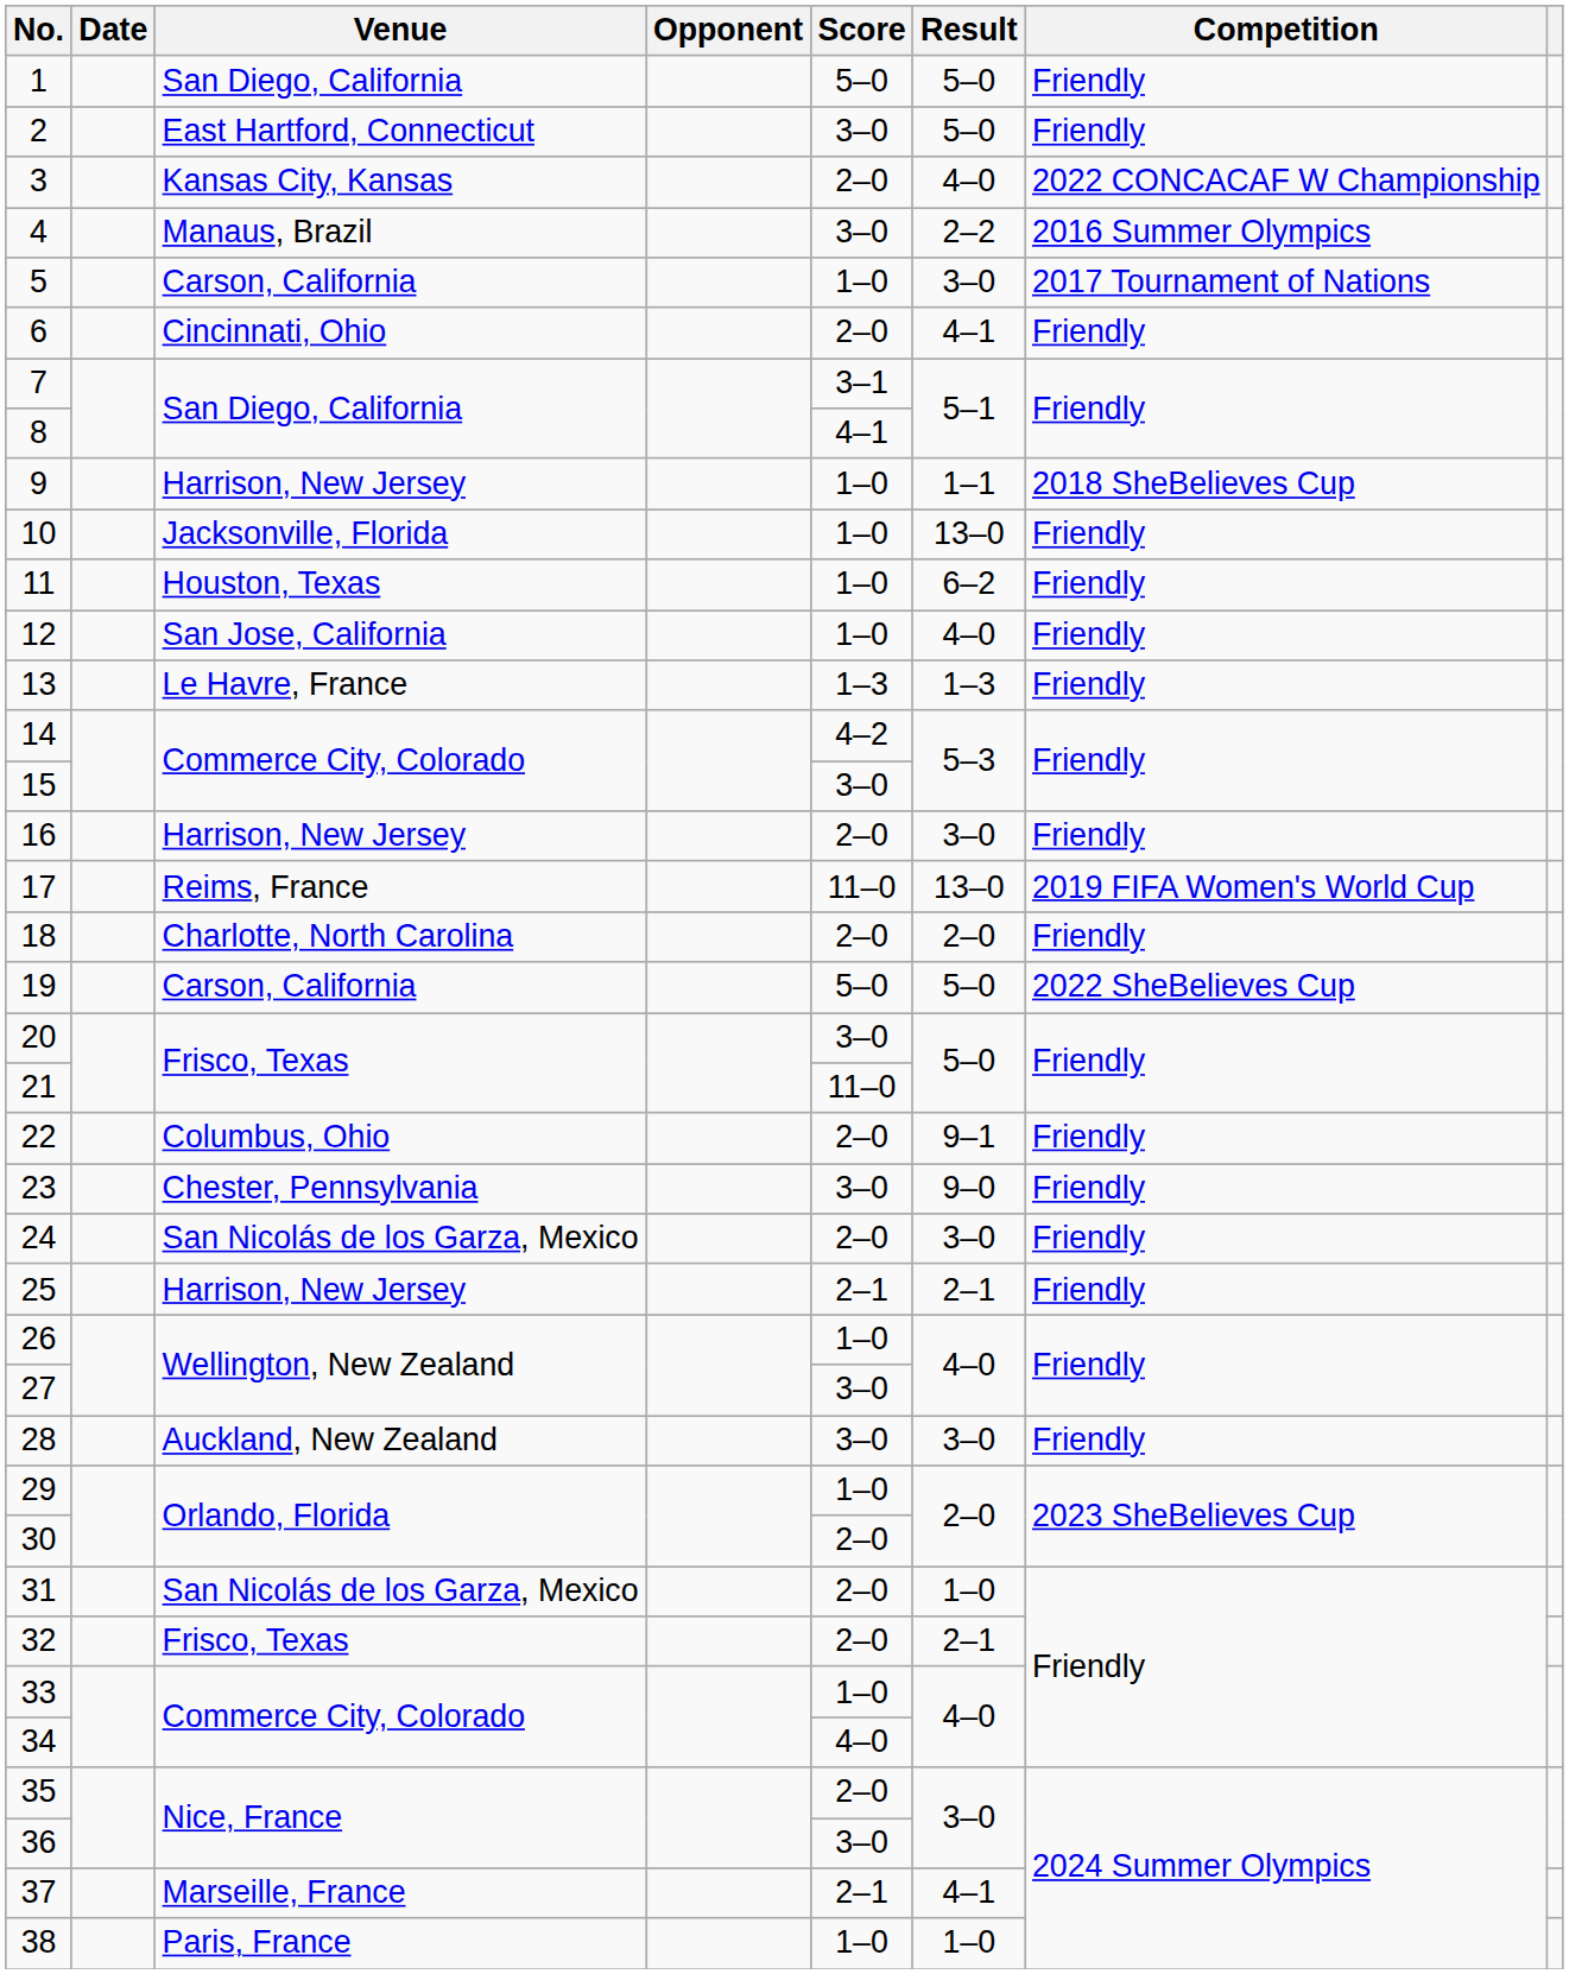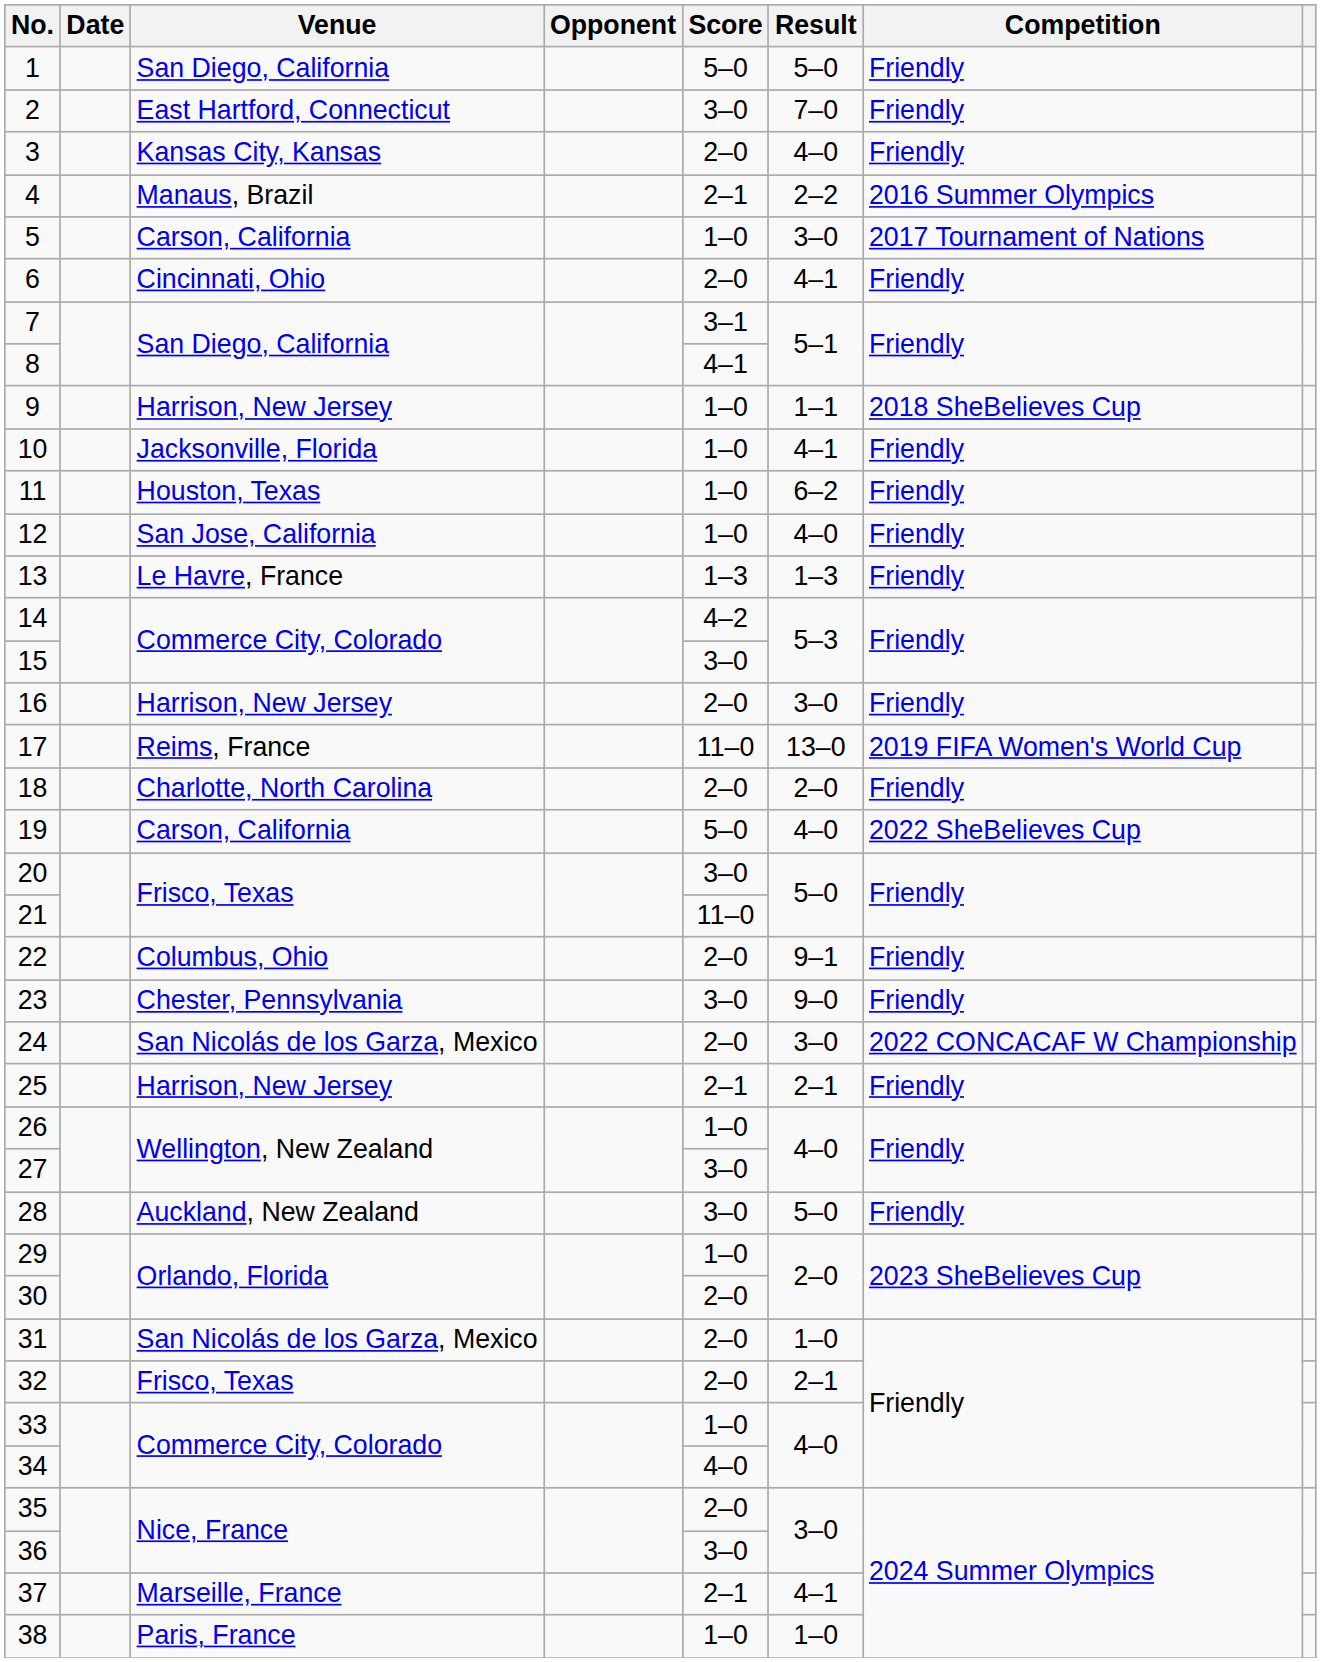 <table class="wikitable sortable">
 <tr>
 <th scope="col">No.</th>
 <th scope="col">Date</th>
 <th scope="col">Venue</th>
 <th scope="col">Opponent</th>
 <th scope="col">Score</th>
 <th scope="col">Result</th>
 <th scope="col">Competition</th>
 <th scope="col" class="unsortable"></th>
 </tr>
 <tr>
 <td style="text-align:center">1</td>
 <td></td>
 <td><a href='#'>San Diego, California</a></td>
 <td></td>
 <td style="text-align:center">5–0</td>
 <td style="text-align:center">5–0</td>
 <td><a href='#'>Friendly</a></td>
 <td></td>
 </tr>
 <tr>
 <td style="text-align:center">2</td>
 <td></td>
 <td><a href='#'>East Hartford, Connecticut</a></td>
 <td></td>
 <td style="text-align:center">3–0</td>
-<td style="text-align:center">5–0</td>
+<td style="text-align:center">7–0</td>
 <td><a href='#'>Friendly</a></td>
 <td></td>
 </tr>
 <tr>
 <td style="text-align:center">3</td>
 <td></td>
 <td><a href='#'>Kansas City, Kansas</a></td>
 <td></td>
 <td style="text-align:center">2–0</td>
 <td style="text-align:center">4–0</td>
-<td><a href='#'>2022 CONCACAF W Championship</a></td>
+<td><a href='#'>Friendly</a></td>
 <td></td>
 </tr>
 <tr>
 <td style="text-align:center">4</td>
 <td></td>
 <td><a href='#'>Manaus</a>, Brazil</td>
 <td></td>
-<td style="text-align:center">3–0</td>
+<td style="text-align:center">2–1</td>
 <td style="text-align:center">2–2</td>
 <td><a href='#'>2016 Summer Olympics</a></td>
 <td></td>
 </tr>
 <tr>
 <td style="text-align:center">5</td>
 <td></td>
 <td><a href='#'>Carson, California</a></td>
 <td></td>
 <td style="text-align:center">1–0</td>
 <td style="text-align:center">3–0</td>
 <td><a href='#'>2017 Tournament of Nations</a></td>
 <td></td>
 </tr>
 <tr>
 <td style="text-align:center">6</td>
 <td></td>
 <td><a href='#'>Cincinnati, Ohio</a></td>
 <td></td>
 <td style="text-align:center">2–0</td>
 <td style="text-align:center">4–1</td>
 <td><a href='#'>Friendly</a></td>
 <td></td>
 </tr>
 <tr>
 <td style="text-align:center">7</td>
 <td rowspan="2"></td>
 <td rowspan="2"><a href='#'>San Diego, California</a></td>
 <td rowspan="2"></td>
 <td style="text-align:center">3–1</td>
 <td rowspan="2" style="text-align:center">5–1</td>
 <td rowspan="2"><a href='#'>Friendly</a></td>
 <td rowspan="2"></td>
 </tr>
 <tr>
 <td style="text-align:center">8</td>
 <td style="text-align:center">4–1</td>
 </tr>
 <tr>
 <td style="text-align:center">9</td>
 <td></td>
 <td><a href='#'>Harrison, New Jersey</a></td>
 <td></td>
 <td style="text-align:center">1–0</td>
 <td style="text-align:center">1–1</td>
 <td><a href='#'>2018 SheBelieves Cup</a></td>
 <td></td>
 </tr>
 <tr>
 <td style="text-align:center">10</td>
 <td></td>
 <td><a href='#'>Jacksonville, Florida</a></td>
 <td></td>
 <td style="text-align:center">1–0</td>
-<td style="text-align:center">13–0</td>
+<td style="text-align:center">4–1</td>
 <td><a href='#'>Friendly</a></td>
 <td></td>
 </tr>
 <tr>
 <td style="text-align:center">11</td>
 <td></td>
 <td><a href='#'>Houston, Texas</a></td>
 <td></td>
 <td style="text-align:center">1–0</td>
 <td style="text-align:center">6–2</td>
 <td><a href='#'>Friendly</a></td>
 <td></td>
 </tr>
 <tr>
 <td style="text-align:center">12</td>
 <td></td>
 <td><a href='#'>San Jose, California</a></td>
 <td></td>
 <td style="text-align:center">1–0</td>
 <td style="text-align:center">4–0</td>
 <td><a href='#'>Friendly</a></td>
 <td></td>
 </tr>
 <tr>
 <td style="text-align:center">13</td>
 <td></td>
 <td><a href='#'>Le Havre</a>, France</td>
 <td></td>
 <td style="text-align:center">1–3</td>
 <td style="text-align:center">1–3</td>
 <td><a href='#'>Friendly</a></td>
 <td></td>
 </tr>
 <tr>
 <td style="text-align:center">14</td>
 <td rowspan="2"></td>
 <td rowspan="2"><a href='#'>Commerce City, Colorado</a></td>
 <td rowspan="2"></td>
 <td style="text-align:center">4–2</td>
 <td rowspan="2" style="text-align:center">5–3</td>
 <td rowspan="2"><a href='#'>Friendly</a></td>
 <td rowspan="2"></td>
 </tr>
 <tr>
 <td style="text-align:center">15</td>
 <td style="text-align:center">3–0</td>
 </tr>
 <tr>
 <td style="text-align:center">16</td>
 <td></td>
 <td><a href='#'>Harrison, New Jersey</a></td>
 <td></td>
 <td style="text-align:center">2–0</td>
 <td style="text-align:center">3–0</td>
 <td><a href='#'>Friendly</a></td>
 <td></td>
 </tr>
 <tr>
 <td style="text-align:center">17</td>
 <td></td>
 <td><a href='#'>Reims</a>, France</td>
 <td></td>
 <td style="text-align:center">11–0</td>
 <td style="text-align:center">13–0</td>
 <td><a href='#'>2019 FIFA Women's World Cup</a></td>
 <td></td>
 </tr>
 <tr>
 <td style="text-align:center">18</td>
 <td></td>
 <td><a href='#'>Charlotte, North Carolina</a></td>
 <td></td>
 <td style="text-align:center">2–0</td>
 <td style="text-align:center">2–0</td>
 <td><a href='#'>Friendly</a></td>
 <td></td>
 </tr>
 <tr>
 <td style="text-align:center">19</td>
 <td></td>
 <td><a href='#'>Carson, California</a></td>
 <td></td>
 <td style="text-align:center">5–0</td>
-<td style="text-align:center">5–0</td>
+<td style="text-align:center">4–0</td>
 <td><a href='#'>2022 SheBelieves Cup</a></td>
 <td></td>
 </tr>
 <tr>
 <td style="text-align:center">20</td>
 <td rowspan="2"></td>
 <td rowspan="2"><a href='#'>Frisco, Texas</a></td>
 <td rowspan="2"></td>
 <td style="text-align:center">3–0</td>
 <td rowspan="2" style="text-align:center">5–0</td>
 <td rowspan="2"><a href='#'>Friendly</a></td>
 <td rowspan="2"></td>
 </tr>
 <tr>
 <td style="text-align:center">21</td>
 <td style="text-align:center">11–0</td>
 </tr>
 <tr>
 <td style="text-align:center">22</td>
 <td></td>
 <td><a href='#'>Columbus, Ohio</a></td>
 <td></td>
 <td style="text-align:center">2–0</td>
 <td style="text-align:center">9–1</td>
 <td><a href='#'>Friendly</a></td>
 <td></td>
 </tr>
 <tr>
 <td style="text-align:center">23</td>
 <td></td>
 <td><a href='#'>Chester, Pennsylvania</a></td>
 <td></td>
 <td style="text-align:center">3–0</td>
 <td style="text-align:center">9–0</td>
 <td><a href='#'>Friendly</a></td>
 <td></td>
 </tr>
 <tr>
 <td style="text-align:center">24</td>
 <td></td>
 <td><a href='#'>San Nicolás de los Garza</a>, Mexico</td>
 <td></td>
 <td style="text-align:center">2–0</td>
 <td style="text-align:center">3–0</td>
-<td><a href='#'>Friendly</a></td>
+<td><a href='#'>2022 CONCACAF W Championship</a></td>
 <td></td>
 </tr>
 <tr>
 <td style="text-align:center">25</td>
 <td></td>
 <td><a href='#'>Harrison, New Jersey</a></td>
 <td></td>
 <td style="text-align:center">2–1</td>
 <td style="text-align:center">2–1</td>
 <td><a href='#'>Friendly</a></td>
 <td></td>
 </tr>
 <tr>
 <td style="text-align:center">26</td>
 <td rowspan="2"></td>
 <td rowspan="2"><a href='#'>Wellington</a>, New Zealand</td>
 <td rowspan="2"></td>
 <td style="text-align:center">1–0</td>
 <td rowspan="2" style="text-align:center">4–0</td>
 <td rowspan="2"><a href='#'>Friendly</a></td>
 <td rowspan="2"></td>
 </tr>
 <tr>
 <td style="text-align:center">27</td>
 <td style="text-align:center">3–0</td>
 </tr>
 <tr>
 <td style="text-align:center">28</td>
 <td></td>
 <td><a href='#'>Auckland</a>, New Zealand</td>
 <td></td>
 <td style="text-align:center">3–0</td>
-<td style="text-align:center">3–0</td>
+<td style="text-align:center">5–0</td>
 <td><a href='#'>Friendly</a></td>
 <td></td>
 </tr>
 <tr>
 <td style="text-align:center">29</td>
 <td rowspan="2"></td>
 <td rowspan="2"><a href='#'>Orlando, Florida</a></td>
 <td rowspan="2"></td>
 <td style="text-align:center">1–0</td>
 <td rowspan="2" style="text-align:center">2–0</td>
 <td rowspan="2"><a href='#'>2023 SheBelieves Cup</a></td>
 <td rowspan="2"></td>
 </tr>
 <tr>
 <td style="text-align:center">30</td>
 <td style="text-align:center">2–0</td>
 </tr>
 <tr>
 <td style="text-align:center">31</td>
 <td></td>
 <td><a href='#'>San Nicolás de los Garza</a>, Mexico</td>
 <td></td>
 <td style="text-align:center">2–0</td>
 <td style="text-align:center">1–0</td>
 <td rowspan=4>Friendly</td>
 <td></td>
 </tr>
 <tr>
 <td style="text-align:center">32</td>
 <td></td>
 <td><a href='#'>Frisco, Texas</a></td>
 <td></td>
 <td style="text-align:center">2–0</td>
 <td style="text-align:center">2–1</td>
 <td></td>
 </tr>
 <tr>
 <td style="text-align:center">33</td>
 <td rowspan=2></td>
 <td rowspan=2><a href='#'>Commerce City, Colorado</a></td>
 <td rowspan=2></td>
 <td style="text-align:center">1–0</td>
 <td rowspan=2 style="text-align:center">4–0</td>
 <td rowspan=2></td>
 </tr>
 <tr>
 <td style="text-align:center">34</td>
 <td style="text-align:center">4–0</td>
 </tr>
 <tr>
 <td style="text-align:center">35</td>
 <td rowspan=2></td>
 <td rowspan=2><a href='#'>Nice, France</a></td>
 <td rowspan=2></td>
 <td style="text-align:center">2–0</td>
 <td rowspan=2 style="text-align:center">3–0</td>
 <td rowspan=4><a href='#'>2024 Summer Olympics</a></td>
 <td rowspan=2></td>
 </tr>
 <tr>
 <td style="text-align:center">36</td>
 <td style="text-align:center">3–0</td>
 </tr>
 <tr>
 <td style="text-align:center">37</td>
 <td></td>
 <td><a href='#'>Marseille, France</a></td>
 <td></td>
 <td style="text-align:center">2–1</td>
 <td style="text-align:center">4–1</td>
 <td></td>
 </tr>
 <tr>
 <td style="text-align:center">38</td>
 <td></td>
 <td><a href='#'>Paris, France</a></td>
 <td></td>
 <td style="text-align:center">1–0</td>
 <td style="text-align:center">1–0</td>
 <td></td>
 </tr>
 </table>
